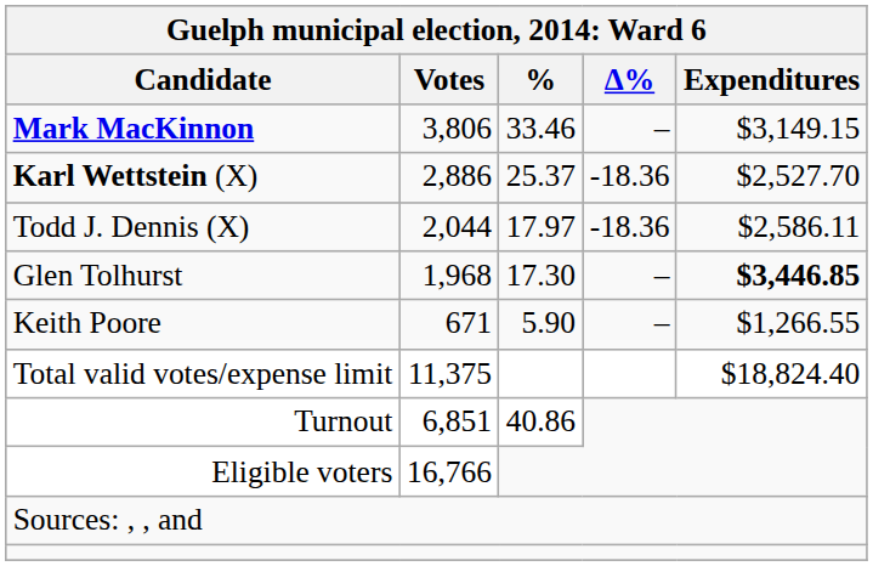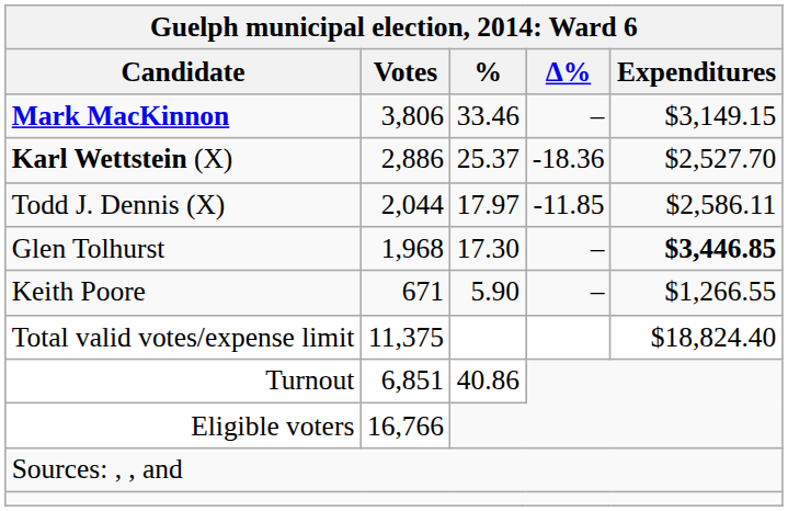 <table class="wikitable collapsible">
 <tr>
 <th colspan="5">Guelph municipal election, 2014: Ward 6</th>
 </tr>
 <tr>
 <th>Candidate</th>
 <th>Votes</th>
 <th>%</th>
 <th><a href='#'>Δ%</a></th>
 <th>Expenditures</th>
 </tr>
 <tr>
 <td><strong><a href='#'>Mark MacKinnon</a></strong></td>
 <td align="right">3,806</td>
 <td align="right">33.46</td>
 <td align="right">–</td>
 <td align="right">$3,149.15</td>
 </tr>
 <tr>
 <td><strong>Karl Wettstein</strong> (X)</td>
 <td align="right">2,886</td>
 <td align="right">25.37</td>
 <td align="right">-18.36</td>
 <td align="right">$2,527.70</td>
 </tr>
 <tr>
 <td>Todd J. Dennis (X)</td>
 <td align="right">2,044</td>
 <td align="right">17.97</td>
-<td align="right">-18.36</td>
+<td align="right">-11.85</td>
 <td align="right">$2,586.11</td>
 </tr>
 <tr>
 <td>Glen Tolhurst</td>
 <td align="right">1,968</td>
 <td align="right">17.30</td>
 <td align="right">–</td>
 <td align="right"><strong>$3,446.85</strong></td>
 </tr>
 <tr>
 <td>Keith Poore</td>
 <td align="right">671</td>
 <td align="right">5.90</td>
 <td align="right">–</td>
 <td align="right">$1,266.55</td>
 </tr>
 <tr>
 <td style="text-align:right;background: white;">Total valid votes/expense limit</td>
 <td style="text-align:right;background: white;">11,375</td>
 <td style="text-align:right;background: white;"></td>
 <td style="text-align:right;background: white;"> </td>
 <td style="text-align:right;background: white;">$18,824.40</td>
 </tr>
 <tr>
 <td style="text-align:right;background: white;">Turnout</td>
 <td style="text-align:right;background: white;">6,851</td>
 <td style="text-align:right;background: white;">40.86</td>
 </tr>
 <tr>
 <td style="text-align:right;background: white;">Eligible voters</td>
 <td style="text-align:right;background: white;">16,766</td>
 </tr>
 <tr>
 <td colspan="5">Sources: , , and </td>
 </tr>
 <tr>
 <td colspan="5"></td>
 </tr>
 </table>
